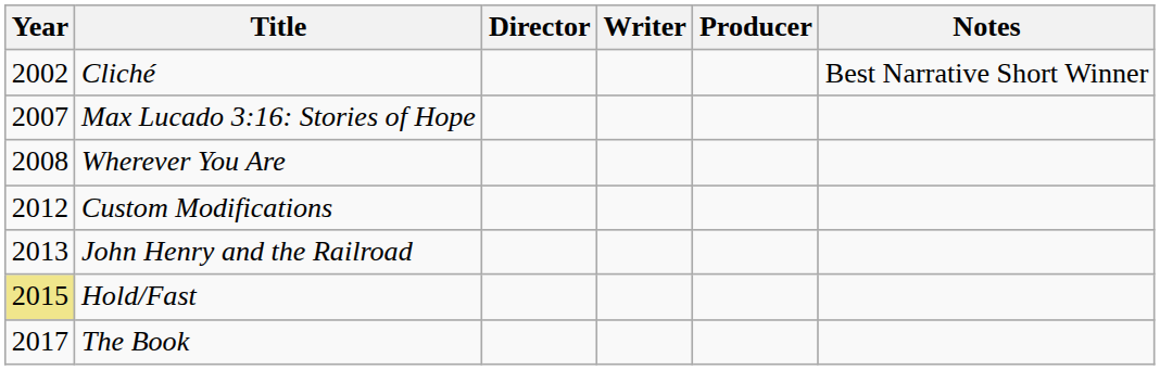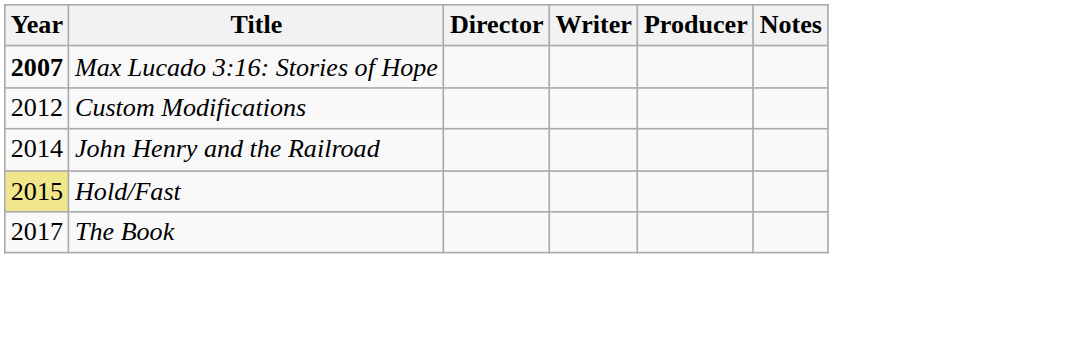 <table class="wikitable">
 <tr>
 <th>Year</th>
 <th>Title</th>
 <th>Director</th>
 <th>Writer</th>
 <th>Producer</th>
 <th>Notes</th>
 </tr>
 <tr>
-<td>2002</td>
-<td><em>Cliché</em></td>
-<td></td>
-<td></td>
-<td></td>
-<td>Best Narrative Short Winner<br></td>
-</tr>
-<tr>
-<td>2007</td>
+<td><strong>2007</strong></td>
 <td><em>Max Lucado 3:16: Stories of Hope</em></td>
-<td></td>
-<td></td>
-<td></td>
-<td></td>
-</tr>
-<tr>
-<td>2008</td>
-<td><em>Wherever You Are</em></td>
 <td></td>
 <td></td>
 <td></td>
 <td></td>
 </tr>
 <tr>
 <td>2012</td>
 <td><em>Custom Modifications</em></td>
 <td></td>
 <td></td>
 <td></td>
 <td></td>
 </tr>
 <tr>
-<td>2013</td>
+<td>2014</td>
 <td><em>John Henry and the Railroad</em></td>
 <td></td>
 <td></td>
 <td></td>
 <td></td>
 </tr>
 <tr>
 <td style="background: khaki;">2015</td>
 <td><em>Hold/Fast</em></td>
 <td></td>
 <td></td>
 <td></td>
 <td></td>
 </tr>
 <tr>
 <td>2017</td>
 <td><em>The Book</em></td>
 <td></td>
 <td></td>
 <td></td>
 <td></td>
 </tr>
 </table>
